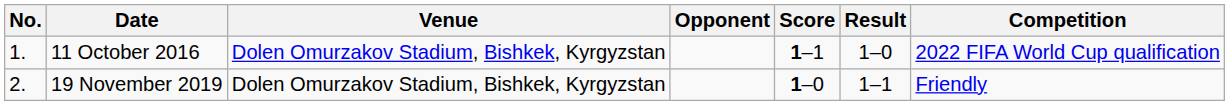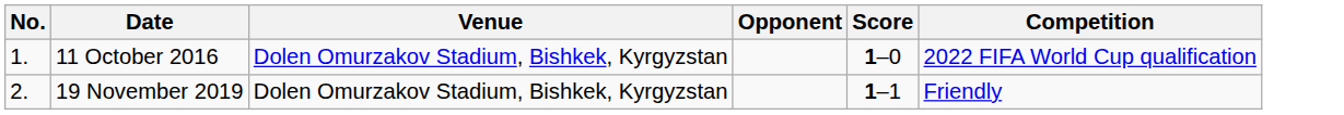 <table class="wikitable">
 <tr>
 <th>No.</th>
 <th>Date</th>
 <th>Venue</th>
 <th>Opponent</th>
 <th>Score</th>
-<th>Result</th>
 <th>Competition</th>
 </tr>
 <tr>
 <td>1.</td>
 <td>11 October 2016</td>
 <td><a href='#'>Dolen Omurzakov Stadium</a>, <a href='#'>Bishkek</a>, Kyrgyzstan</td>
 <td></td>
-<td align=center><strong>1</strong>–1</td>
-<td align=center>1–0</td>
+<td align=center><strong>1</strong>–0</td>
 <td><a href='#'>2022 FIFA World Cup qualification</a></td>
 </tr>
 <tr>
 <td>2.</td>
 <td>19 November 2019</td>
 <td>Dolen Omurzakov Stadium, Bishkek, Kyrgyzstan</td>
 <td></td>
-<td align=center><strong>1</strong>–0</td>
-<td align=center>1–1</td>
+<td align=center><strong>1</strong>–1</td>
 <td><a href='#'>Friendly</a></td>
 </tr>
 </table>
